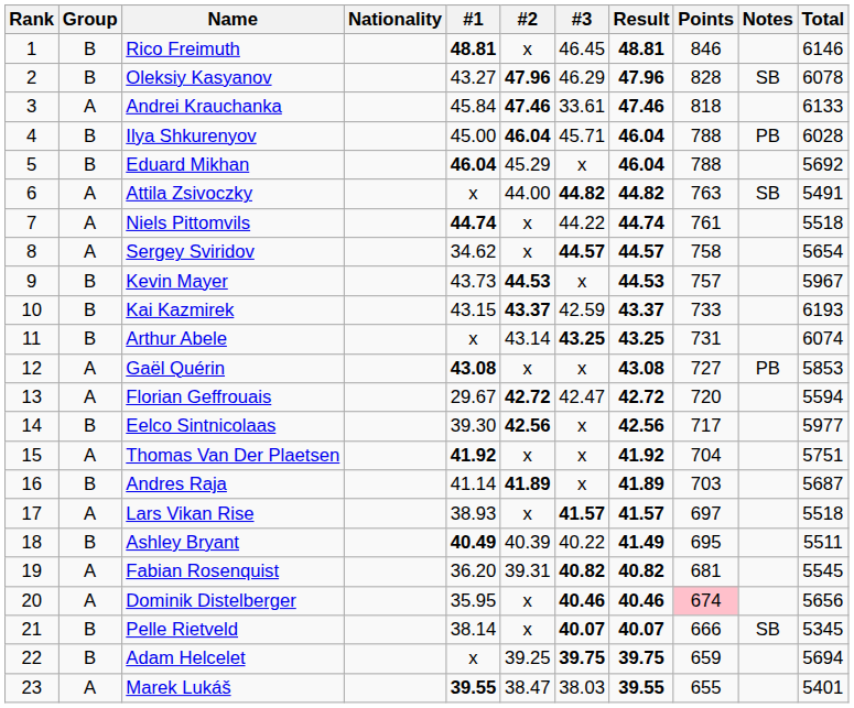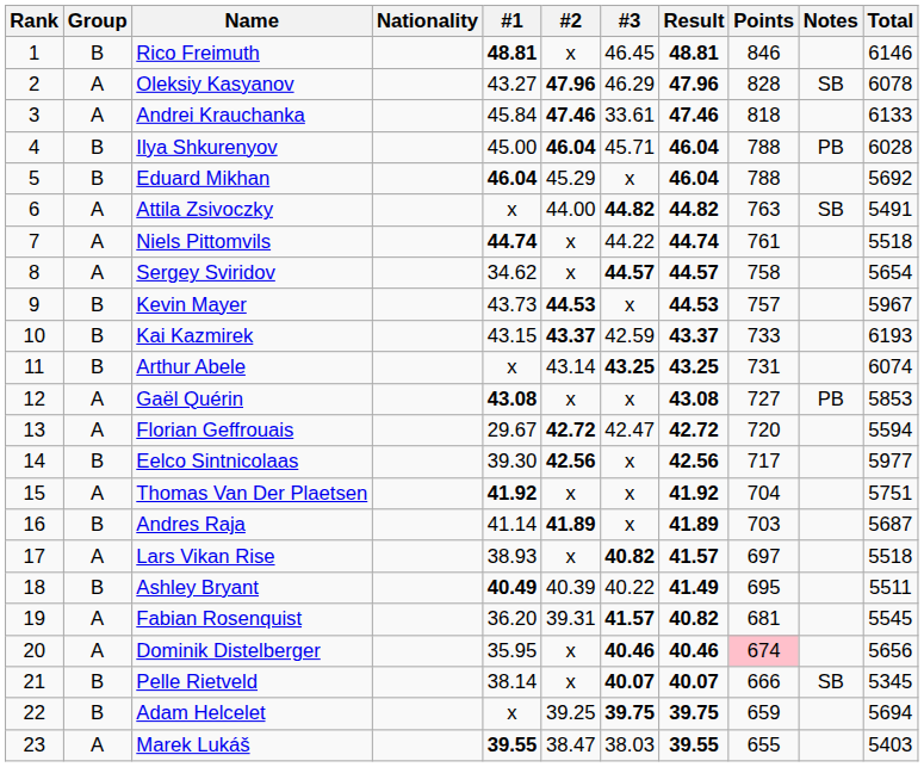 <table class="wikitable sortable" style="text-align:center">
 <tr>
 <th>Rank</th>
 <th>Group</th>
 <th>Name</th>
 <th>Nationality</th>
 <th>#1</th>
 <th>#2</th>
 <th>#3</th>
 <th>Result</th>
 <th>Points</th>
 <th>Notes</th>
 <th>Total</th>
 </tr>
 <tr>
 <td>1</td>
 <td>B</td>
 <td align="left"><a href='#'>Rico Freimuth</a></td>
 <td align=left></td>
 <td><strong>48.81</strong></td>
 <td>x</td>
 <td>46.45</td>
 <td><strong>48.81</strong></td>
 <td>846</td>
 <td></td>
 <td>6146</td>
 </tr>
 <tr>
 <td>2</td>
-<td>B</td>
+<td>A</td>
 <td align="left"><a href='#'>Oleksiy Kasyanov</a></td>
 <td align=left></td>
 <td>43.27</td>
 <td><strong>47.96</strong></td>
 <td>46.29</td>
 <td><strong>47.96</strong></td>
 <td>828</td>
 <td>SB</td>
 <td>6078</td>
 </tr>
 <tr>
 <td>3</td>
 <td>A</td>
 <td align="left"><a href='#'>Andrei Krauchanka</a></td>
 <td align=left></td>
 <td>45.84</td>
 <td><strong>47.46</strong></td>
 <td>33.61</td>
 <td><strong>47.46</strong></td>
 <td>818</td>
 <td></td>
 <td>6133</td>
 </tr>
 <tr>
 <td>4</td>
 <td>B</td>
 <td align="left"><a href='#'>Ilya Shkurenyov</a></td>
 <td align=left></td>
 <td>45.00</td>
 <td><strong>46.04</strong></td>
 <td>45.71</td>
 <td><strong>46.04</strong></td>
 <td>788</td>
 <td>PB</td>
 <td>6028</td>
 </tr>
 <tr>
 <td>5</td>
 <td>B</td>
 <td align="left"><a href='#'>Eduard Mikhan</a></td>
 <td align=left></td>
 <td><strong>46.04</strong></td>
 <td>45.29</td>
 <td>x</td>
 <td><strong>46.04</strong></td>
 <td>788</td>
 <td></td>
 <td>5692</td>
 </tr>
 <tr>
 <td>6</td>
 <td>A</td>
 <td align="left"><a href='#'>Attila Zsivoczky</a></td>
 <td align=left></td>
 <td>x</td>
 <td>44.00</td>
 <td><strong>44.82</strong></td>
 <td><strong>44.82</strong></td>
 <td>763</td>
 <td>SB</td>
 <td>5491</td>
 </tr>
 <tr>
 <td>7</td>
 <td>A</td>
 <td align="left"><a href='#'>Niels Pittomvils</a></td>
 <td align=left></td>
 <td><strong>44.74</strong></td>
 <td>x</td>
 <td>44.22</td>
 <td><strong>44.74</strong></td>
 <td>761</td>
 <td></td>
 <td>5518</td>
 </tr>
 <tr>
 <td>8</td>
 <td>A</td>
 <td align="left"><a href='#'>Sergey Sviridov</a></td>
 <td align=left></td>
 <td>34.62</td>
 <td>x</td>
 <td><strong>44.57</strong></td>
 <td><strong>44.57</strong></td>
 <td>758</td>
 <td></td>
 <td>5654</td>
 </tr>
 <tr>
 <td>9</td>
 <td>B</td>
 <td align="left"><a href='#'>Kevin Mayer</a></td>
 <td align=left></td>
 <td>43.73</td>
 <td><strong>44.53</strong></td>
 <td>x</td>
 <td><strong>44.53</strong></td>
 <td>757</td>
 <td></td>
 <td>5967</td>
 </tr>
 <tr>
 <td>10</td>
 <td>B</td>
 <td align="left"><a href='#'>Kai Kazmirek</a></td>
 <td align=left></td>
 <td>43.15</td>
 <td><strong>43.37</strong></td>
 <td>42.59</td>
 <td><strong>43.37</strong></td>
 <td>733</td>
 <td></td>
 <td>6193</td>
 </tr>
 <tr>
 <td>11</td>
 <td>B</td>
 <td align="left"><a href='#'>Arthur Abele</a></td>
 <td align=left></td>
 <td>x</td>
 <td>43.14</td>
 <td><strong>43.25</strong></td>
 <td><strong>43.25</strong></td>
 <td>731</td>
 <td></td>
 <td>6074</td>
 </tr>
 <tr>
 <td>12</td>
 <td>A</td>
 <td align="left"><a href='#'>Gaël Quérin</a></td>
 <td align=left></td>
 <td><strong>43.08</strong></td>
 <td>x</td>
 <td>x</td>
 <td><strong>43.08</strong></td>
 <td>727</td>
 <td>PB</td>
 <td>5853</td>
 </tr>
 <tr>
 <td>13</td>
 <td>A</td>
 <td align="left"><a href='#'>Florian Geffrouais</a></td>
 <td align=left></td>
 <td>29.67</td>
 <td><strong>42.72</strong></td>
 <td>42.47</td>
 <td><strong>42.72</strong></td>
 <td>720</td>
 <td></td>
 <td>5594</td>
 </tr>
 <tr>
 <td>14</td>
 <td>B</td>
 <td align="left"><a href='#'>Eelco Sintnicolaas</a></td>
 <td align=left></td>
 <td>39.30</td>
 <td><strong>42.56</strong></td>
 <td>x</td>
 <td><strong>42.56</strong></td>
 <td>717</td>
 <td></td>
 <td>5977</td>
 </tr>
 <tr>
 <td>15</td>
 <td>A</td>
 <td align="left"><a href='#'>Thomas Van Der Plaetsen</a></td>
 <td align=left></td>
 <td><strong>41.92</strong></td>
 <td>x</td>
 <td>x</td>
 <td><strong>41.92</strong></td>
 <td>704</td>
 <td></td>
 <td>5751</td>
 </tr>
 <tr>
 <td>16</td>
 <td>B</td>
 <td align="left"><a href='#'>Andres Raja</a></td>
 <td align=left></td>
 <td>41.14</td>
 <td><strong>41.89</strong></td>
 <td>x</td>
 <td><strong>41.89</strong></td>
 <td>703</td>
 <td></td>
 <td>5687</td>
 </tr>
 <tr>
 <td>17</td>
 <td>A</td>
 <td align="left"><a href='#'>Lars Vikan Rise</a></td>
 <td align=left></td>
 <td>38.93</td>
 <td>x</td>
-<td><strong>41.57</strong></td>
+<td><strong>40.82</strong></td>
 <td><strong>41.57</strong></td>
 <td>697</td>
 <td></td>
 <td>5518</td>
 </tr>
 <tr>
 <td>18</td>
 <td>B</td>
 <td align="left"><a href='#'>Ashley Bryant</a></td>
 <td align=left></td>
 <td><strong>40.49</strong></td>
 <td>40.39</td>
 <td>40.22</td>
 <td><strong>41.49</strong></td>
 <td>695</td>
 <td></td>
 <td>5511</td>
 </tr>
 <tr>
 <td>19</td>
 <td>A</td>
 <td align="left"><a href='#'>Fabian Rosenquist</a></td>
 <td align=left></td>
 <td>36.20</td>
 <td>39.31</td>
-<td><strong>40.82</strong></td>
+<td><strong>41.57</strong></td>
 <td><strong>40.82</strong></td>
 <td>681</td>
 <td></td>
 <td>5545</td>
 </tr>
 <tr>
 <td>20</td>
 <td>A</td>
 <td align="left"><a href='#'>Dominik Distelberger</a></td>
 <td align=left></td>
 <td>35.95</td>
 <td>x</td>
 <td><strong>40.46</strong></td>
 <td><strong>40.46</strong></td>
 <td style="background: pink;">674</td>
 <td></td>
 <td>5656</td>
 </tr>
 <tr>
 <td>21</td>
 <td>B</td>
 <td align="left"><a href='#'>Pelle Rietveld</a></td>
 <td align=left></td>
 <td>38.14</td>
 <td>x</td>
 <td><strong>40.07</strong></td>
 <td><strong>40.07</strong></td>
 <td>666</td>
 <td>SB</td>
 <td>5345</td>
 </tr>
 <tr>
 <td>22</td>
 <td>B</td>
 <td align="left"><a href='#'>Adam Helcelet</a></td>
 <td align=left></td>
 <td>x</td>
 <td>39.25</td>
 <td><strong>39.75</strong></td>
 <td><strong>39.75</strong></td>
 <td>659</td>
 <td></td>
 <td>5694</td>
 </tr>
 <tr>
 <td>23</td>
 <td>A</td>
 <td align="left"><a href='#'>Marek Lukáš</a></td>
 <td align=left></td>
 <td><strong>39.55</strong></td>
 <td>38.47</td>
 <td>38.03</td>
 <td><strong>39.55</strong></td>
 <td>655</td>
 <td></td>
-<td>5401</td>
+<td>5403</td>
 </tr>
 </table>
